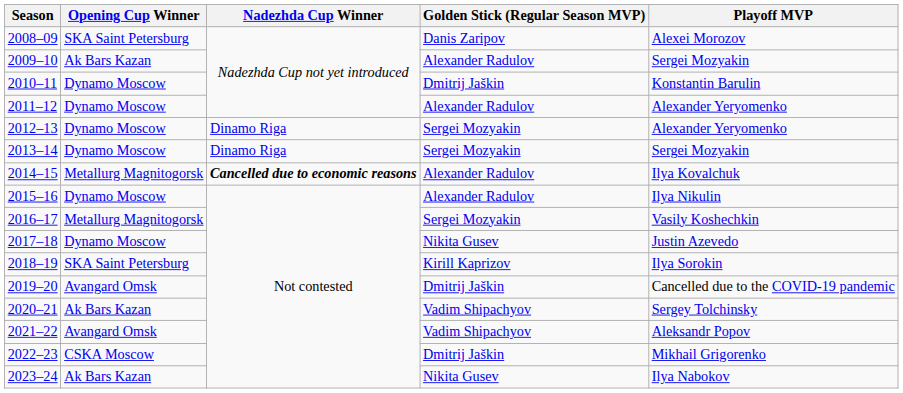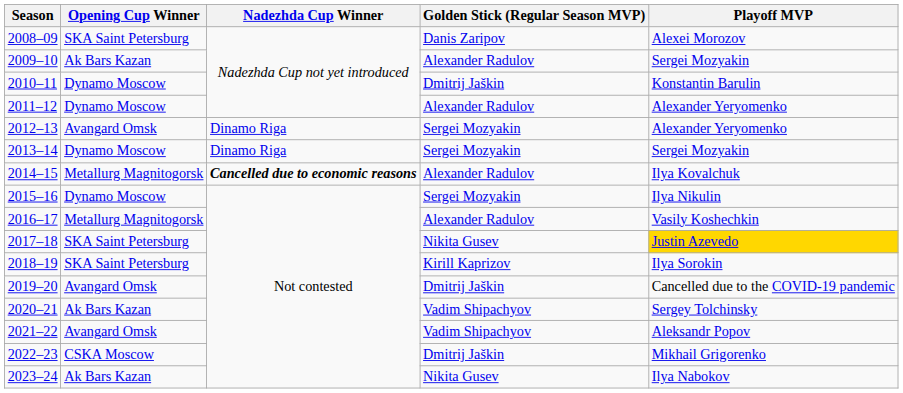 <table class="wikitable">
 <tr>
 <th>Season</th>
 <th><a href='#'>Opening Cup</a> Winner</th>
 <th><a href='#'>Nadezhda Cup</a> Winner</th>
 <th>Golden Stick (Regular Season MVP)</th>
 <th>Playoff MVP</th>
 </tr>
 <tr>
 <td><a href='#'>2008–09</a></td>
 <td><a href='#'>SKA Saint Petersburg</a></td>
 <td rowspan=4 style="text-align: center;"><em>Nadezhda Cup not yet introduced</em></td>
 <td><a href='#'>Danis Zaripov</a></td>
 <td><a href='#'>Alexei Morozov</a></td>
 </tr>
 <tr>
 <td><a href='#'>2009–10</a></td>
 <td><a href='#'>Ak Bars Kazan</a></td>
 <td><a href='#'>Alexander Radulov</a></td>
 <td><a href='#'>Sergei Mozyakin</a></td>
 </tr>
 <tr>
 <td><a href='#'>2010–11</a></td>
 <td><a href='#'>Dynamo Moscow</a></td>
 <td><a href='#'>Dmitrij Jaškin</a></td>
 <td><a href='#'>Konstantin Barulin</a></td>
 </tr>
 <tr>
 <td><a href='#'>2011–12</a></td>
 <td><a href='#'>Dynamo Moscow</a></td>
 <td><a href='#'>Alexander Radulov</a></td>
 <td><a href='#'>Alexander Yeryomenko</a></td>
 </tr>
 <tr>
 <td><a href='#'>2012–13</a></td>
-<td><a href='#'>Dynamo Moscow</a></td>
+<td><a href='#'>Avangard Omsk</a></td>
 <td><a href='#'>Dinamo Riga</a></td>
 <td><a href='#'>Sergei Mozyakin</a></td>
 <td><a href='#'>Alexander Yeryomenko</a></td>
 </tr>
 <tr>
 <td><a href='#'>2013–14</a></td>
 <td><a href='#'>Dynamo Moscow</a></td>
 <td><a href='#'>Dinamo Riga</a></td>
 <td><a href='#'>Sergei Mozyakin</a></td>
 <td><a href='#'>Sergei Mozyakin</a></td>
 </tr>
 <tr>
 <td><a href='#'>2014–15</a></td>
 <td><a href='#'>Metallurg Magnitogorsk</a></td>
 <td><strong><em>Cancelled<strong> due to economic reasons<em></td>
 <td><a href='#'>Alexander Radulov</a></td>
 <td><a href='#'>Ilya Kovalchuk</a></td>
 </tr>
 <tr>
 <td><a href='#'>2015–16</a></td>
 <td><a href='#'>Dynamo Moscow</a></td>
 <td rowspan="9" style="text-align: center;"></em>Not contested<em></td>
-<td><a href='#'>Alexander Radulov</a></td>
+<td><a href='#'>Sergei Mozyakin</a></td>
 <td><a href='#'>Ilya Nikulin</a></td>
 </tr>
 <tr>
 <td><a href='#'>2016–17</a></td>
 <td><a href='#'>Metallurg Magnitogorsk</a></td>
-<td><a href='#'>Sergei Mozyakin</a></td>
+<td><a href='#'>Alexander Radulov</a></td>
 <td><a href='#'>Vasily Koshechkin</a></td>
 </tr>
 <tr>
 <td><a href='#'>2017–18</a></td>
-<td><a href='#'>Dynamo Moscow</a></td>
+<td><a href='#'>SKA Saint Petersburg</a></td>
 <td><a href='#'>Nikita Gusev</a></td>
-<td><a href='#'>Justin Azevedo</a></td>
+<td style="background: gold;"><a href='#'>Justin Azevedo</a></td>
 </tr>
 <tr>
 <td><a href='#'>2018–19</a></td>
 <td><a href='#'>SKA Saint Petersburg</a></td>
 <td><a href='#'>Kirill Kaprizov</a></td>
 <td><a href='#'>Ilya Sorokin</a></td>
 </tr>
 <tr>
 <td><a href='#'>2019–20</a></td>
 <td><a href='#'>Avangard Omsk</a></td>
 <td><a href='#'>Dmitrij Jaškin</a></td>
 <td></em>Cancelled due to the <a href='#'>COVID-19 pandemic</a><em></td>
 </tr>
 <tr>
 <td><a href='#'>2020–21</a></td>
 <td><a href='#'>Ak Bars Kazan</a></td>
 <td><a href='#'>Vadim Shipachyov</a></td>
 <td><a href='#'>Sergey Tolchinsky</a></td>
 </tr>
 <tr>
 <td><a href='#'>2021–22</a></td>
 <td><a href='#'>Avangard Omsk</a></td>
 <td><a href='#'>Vadim Shipachyov</a></td>
 <td><a href='#'>Aleksandr Popov</a></td>
 </tr>
 <tr>
 <td><a href='#'>2022–23</a></td>
 <td><a href='#'>CSKA Moscow</a></td>
 <td><a href='#'>Dmitrij Jaškin</a></td>
 <td><a href='#'>Mikhail Grigorenko</a></td>
 </tr>
 <tr>
 <td><a href='#'>2023–24</a></td>
 <td><a href='#'>Ak Bars Kazan</a></td>
 <td><a href='#'>Nikita Gusev</a></td>
 <td><a href='#'>Ilya Nabokov</a></td>
 </tr>
 </table>
